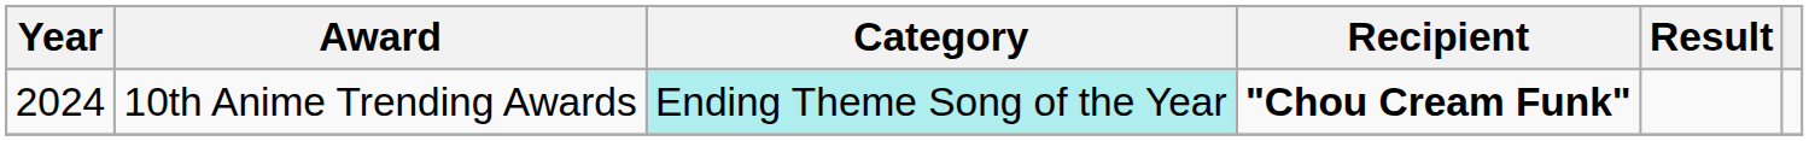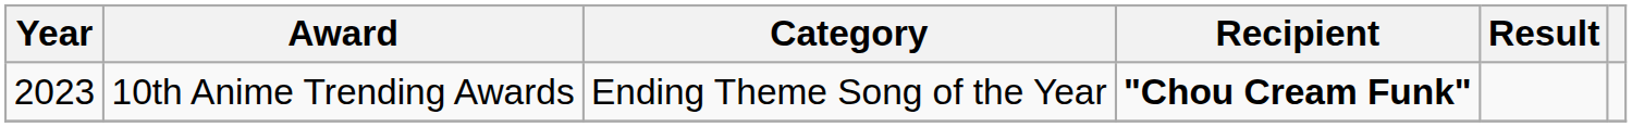 <table class="wikitable plainrowheaders sortable">
 <tr>
 <th scope="col">Year</th>
 <th scope="col">Award</th>
 <th scope="col">Category</th>
 <th scope="col">Recipient</th>
 <th scope="col">Result</th>
 <th scope="col" class="unsortable"></th>
 </tr>
 <tr>
-<td align="center">2024</td>
+<td align="center">2023</td>
 <td align="center">10th Anime Trending Awards</td>
-<td style="background: paleturquoise;">Ending Theme Song of the Year</td>
+<td>Ending Theme Song of the Year</td>
 <td><strong>"Chou Cream Funk"</strong></td>
 <td></td>
 <td></td>
 </tr>
 <tr>
 </tr>
 </table>
